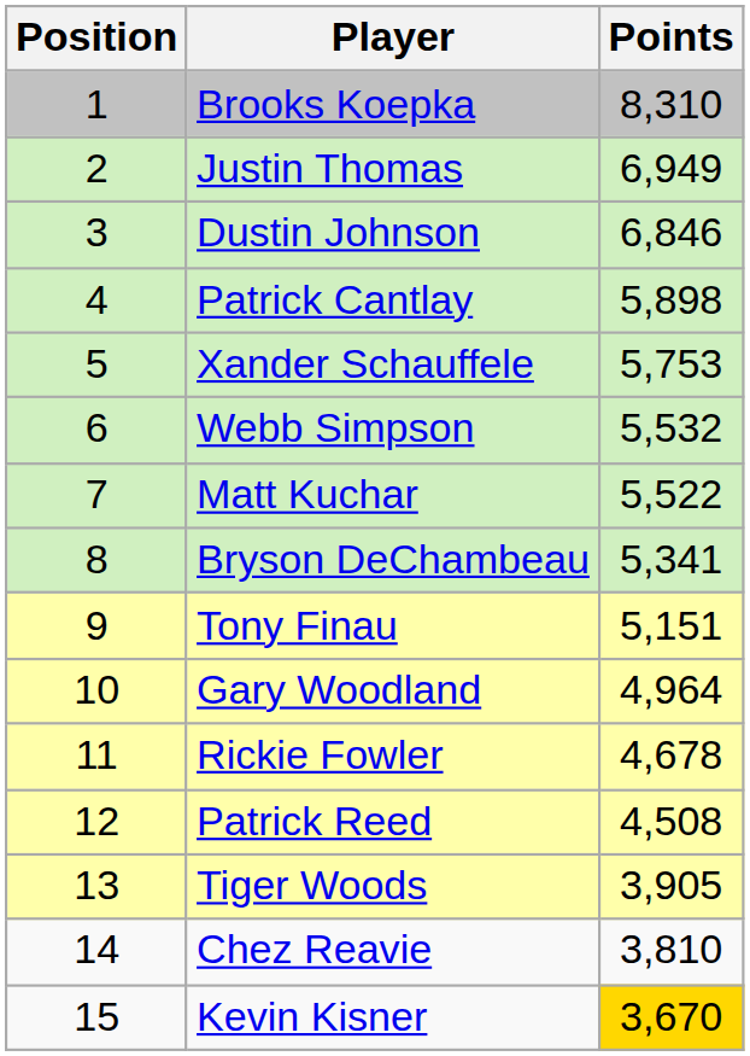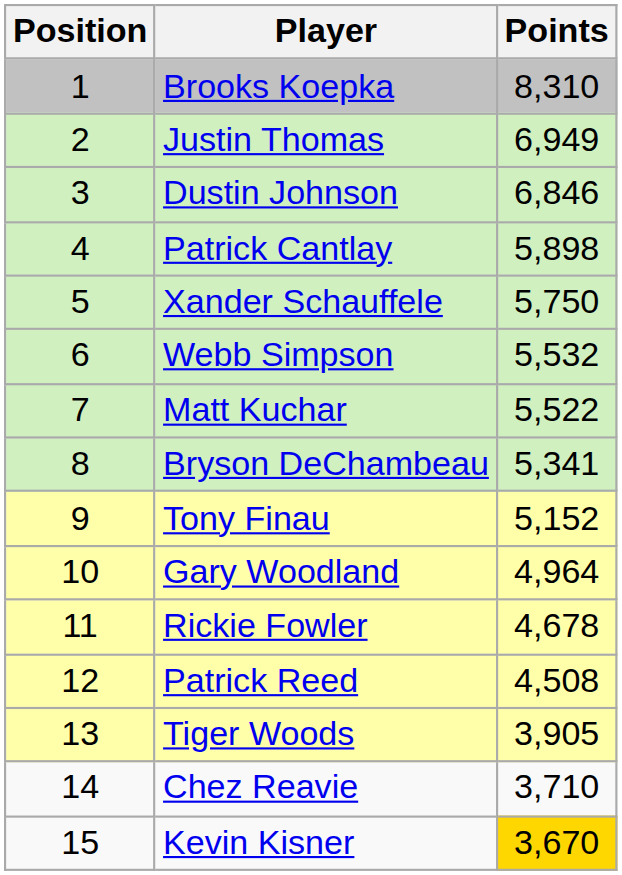 <table class=wikitable style="text-align:center">
 <tr>
 <th>Position</th>
 <th>Player</th>
 <th>Points</th>
 </tr>
 <tr style="background:#c1c1c1;">
 <td>1</td>
 <td align=left><a href='#'>Brooks Koepka</a></td>
 <td>8,310</td>
 </tr>
 <tr style="background:#d0f0c0;">
 <td>2</td>
 <td align=left><a href='#'>Justin Thomas</a></td>
 <td>6,949</td>
 </tr>
 <tr style="background:#d0f0c0;">
 <td>3</td>
 <td align=left><a href='#'>Dustin Johnson</a></td>
 <td>6,846</td>
 </tr>
 <tr style="background:#d0f0c0;">
 <td>4</td>
 <td align=left><a href='#'>Patrick Cantlay</a></td>
 <td>5,898</td>
 </tr>
 <tr style="background:#d0f0c0;">
 <td>5</td>
 <td align=left><a href='#'>Xander Schauffele</a></td>
-<td>5,753</td>
+<td>5,750</td>
 </tr>
 <tr style="background:#d0f0c0;">
 <td>6</td>
 <td align=left><a href='#'>Webb Simpson</a></td>
 <td>5,532</td>
 </tr>
 <tr style="background:#d0f0c0;">
 <td>7</td>
 <td align=left><a href='#'>Matt Kuchar</a></td>
 <td>5,522</td>
 </tr>
 <tr style="background:#d0f0c0;">
 <td>8</td>
 <td align=left><a href='#'>Bryson DeChambeau</a></td>
 <td>5,341</td>
 </tr>
 <tr style="background:#ffa;">
 <td>9</td>
 <td align=left><a href='#'>Tony Finau</a></td>
-<td>5,151</td>
+<td>5,152</td>
 </tr>
 <tr style="background:#ffa;">
 <td>10</td>
 <td align=left><a href='#'>Gary Woodland</a></td>
 <td>4,964</td>
 </tr>
 <tr style="background:#ffa;">
 <td>11</td>
 <td align=left><a href='#'>Rickie Fowler</a></td>
 <td>4,678</td>
 </tr>
 <tr style="background:#ffa;">
 <td>12</td>
 <td align=left><a href='#'>Patrick Reed</a></td>
 <td>4,508</td>
 </tr>
 <tr style="background:#ffa;">
 <td>13</td>
 <td align=left><a href='#'>Tiger Woods</a></td>
 <td>3,905</td>
 </tr>
 <tr>
 <td>14</td>
 <td align=left><a href='#'>Chez Reavie</a></td>
-<td>3,810</td>
+<td>3,710</td>
 </tr>
 <tr>
 <td>15</td>
 <td align=left><a href='#'>Kevin Kisner</a></td>
 <td style="background: gold;">3,670</td>
 </tr>
 </table>
